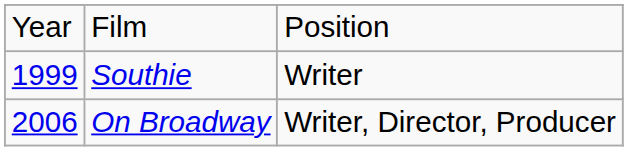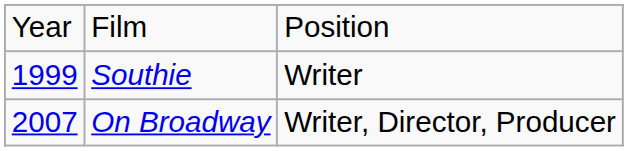 <table class="wikitable">
 <tr>
 <td>Year</td>
 <td>Film</td>
 <td>Position</td>
 </tr>
 <tr>
 <td><a href='#'>1999</a></td>
 <td><em><a href='#'>Southie</a></em></td>
 <td>Writer</td>
 </tr>
 <tr>
-<td><a href='#'>2006</a></td>
+<td><a href='#'>2007</a></td>
 <td><em><a href='#'>On Broadway</a></em></td>
 <td>Writer, Director, Producer</td>
 </tr>
 </table>
